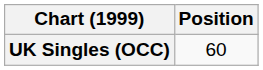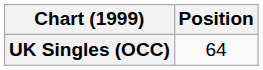 <table class="wikitable plainrowheaders" style="text-align:center">
 <tr>
 <th>Chart (1999)</th>
 <th>Position</th>
 </tr>
 <tr>
 <th scope="row">UK Singles (OCC)</th>
-<td>60</td>
+<td>64</td>
 </tr>
 </table>
